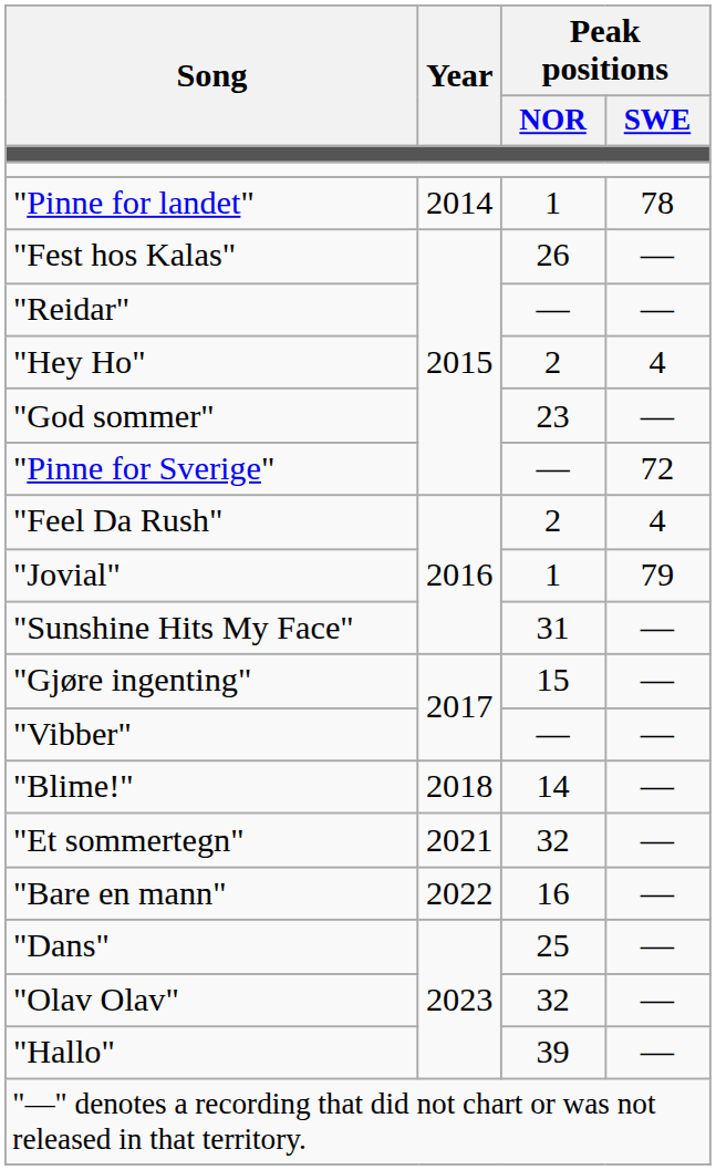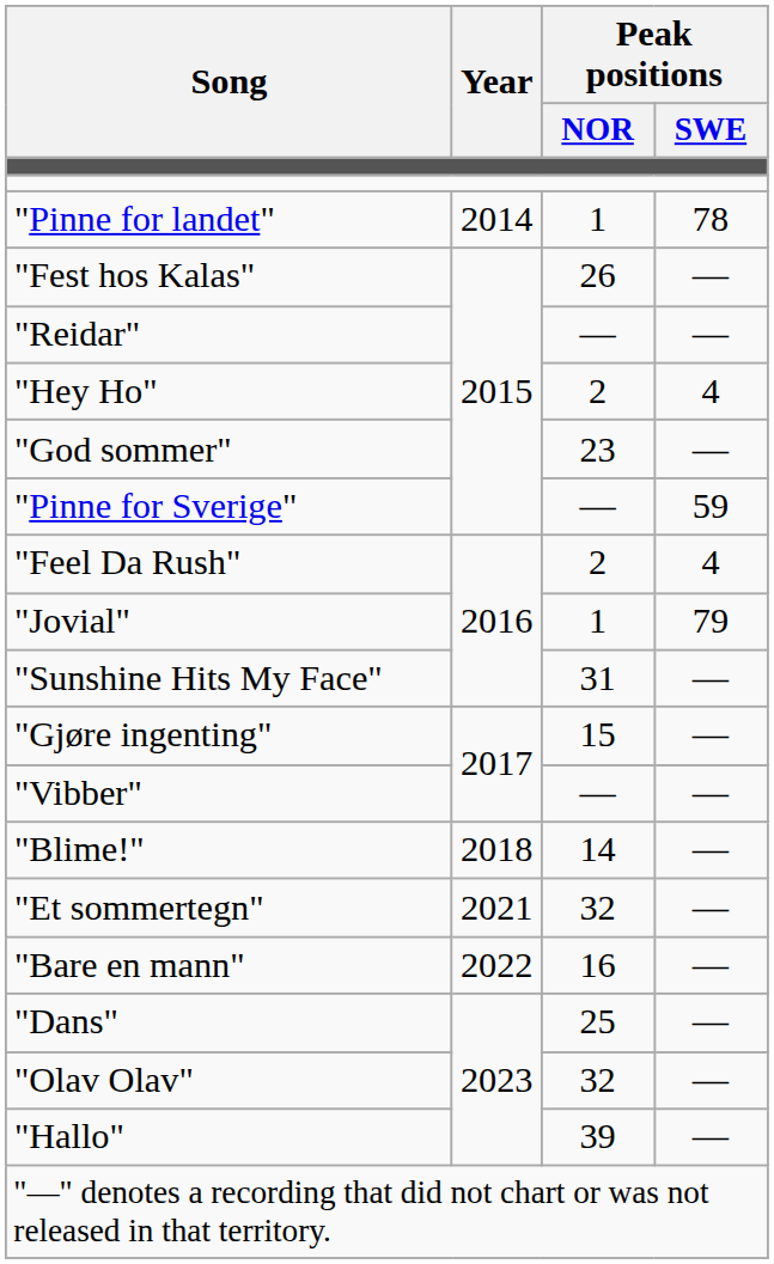 <table class="wikitable">
 <tr>
 <th rowspan="2" style="text-align:center; width:190px;">Song</th>
 <th rowspan="2" style="text-align:center; width:10px;">Year</th>
 <th colspan="2" style="text-align:center; width:20px;">Peak positions</th>
 </tr>
 <tr>
 <th scope="col" style="width:3em;font-size:90%;"><a href='#'>NOR</a><br></th>
 <th scope="col" style="width:3em;font-size:90%;"><a href='#'>SWE</a><br></th>
 </tr>
 <tr>
 <td colspan="4" style="background:#555;"></td>
 </tr>
 <tr>
 <td colspan="4"></td>
 </tr>
 <tr>
 <td>"<a href='#'>Pinne for landet</a>"</td>
 <td style="text-align:center;">2014</td>
 <td style="text-align:center;">1</td>
 <td style="text-align:center;">78</td>
 </tr>
 <tr>
 <td>"Fest hos Kalas"</td>
 <td style="text-align:center;" rowspan=5>2015</td>
 <td style="text-align:center;">26</td>
 <td style="text-align:center;">—</td>
 </tr>
 <tr>
 <td>"Reidar"</td>
 <td style="text-align:center;">—</td>
 <td style="text-align:center;">—</td>
 </tr>
 <tr>
 <td>"Hey Ho"</td>
 <td style="text-align:center;">2</td>
 <td style="text-align:center;">4<br></td>
 </tr>
 <tr>
 <td>"God sommer"</td>
 <td style="text-align:center;">23</td>
 <td style="text-align:center;">—</td>
 </tr>
 <tr>
 <td>"<a href='#'>Pinne for Sverige</a>"</td>
 <td style="text-align:center;">—</td>
-<td style="text-align:center;">72</td>
+<td style="text-align:center;">59</td>
 </tr>
 <tr>
 <td>"Feel Da Rush"</td>
 <td style="text-align:center;" rowspan="3">2016</td>
 <td style="text-align:center;">2</td>
 <td style="text-align:center;">4<br></td>
 </tr>
 <tr>
 <td>"Jovial"</td>
 <td style="text-align:center;">1</td>
 <td style="text-align:center;">79</td>
 </tr>
 <tr>
 <td>"Sunshine Hits My Face"</td>
 <td style="text-align:center;">31</td>
 <td style="text-align:center;">—</td>
 </tr>
 <tr>
 <td>"Gjøre ingenting"</td>
 <td style="text-align:center;" rowspan="2">2017</td>
 <td style="text-align:center;">15<br></td>
 <td style="text-align:center;">—</td>
 </tr>
 <tr>
 <td>"Vibber"</td>
 <td style="text-align:center;">—</td>
 <td style="text-align:center;">—</td>
 </tr>
 <tr>
 <td>"Blime!"</td>
 <td style="text-align:center;">2018</td>
 <td style="text-align:center;">14<br></td>
 <td style="text-align:center;">—</td>
 </tr>
 <tr>
 <td>"Et sommertegn"</td>
 <td style="text-align:center;">2021</td>
 <td style="text-align:center;">32<br></td>
 <td style="text-align:center;">—</td>
 </tr>
 <tr>
 <td>"Bare en mann"</td>
 <td style="text-align:center;">2022</td>
 <td style="text-align:center;">16<br></td>
 <td style="text-align:center;">—</td>
 </tr>
 <tr>
 <td>"Dans"</td>
 <td style="text-align:center;" rowspan="3">2023</td>
 <td style="text-align:center;">25<br></td>
 <td style="text-align:center;">—</td>
 </tr>
 <tr>
 <td>"Olav Olav"</td>
 <td style="text-align:center;">32<br></td>
 <td style="text-align:center;">—</td>
 </tr>
 <tr>
 <td>"Hallo"<br></td>
 <td style="text-align:center;">39<br></td>
 <td style="text-align:center;">—</td>
 </tr>
 <tr>
 <td colspan="5" style="font-size:90%">"—" denotes a recording that did not chart or was not released in that territory.</td>
 </tr>
 </table>
